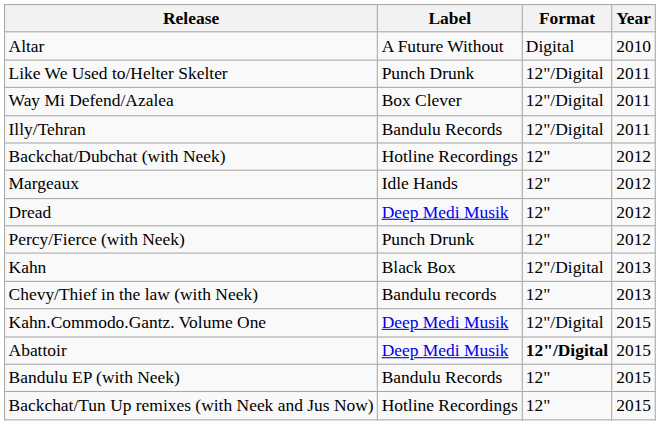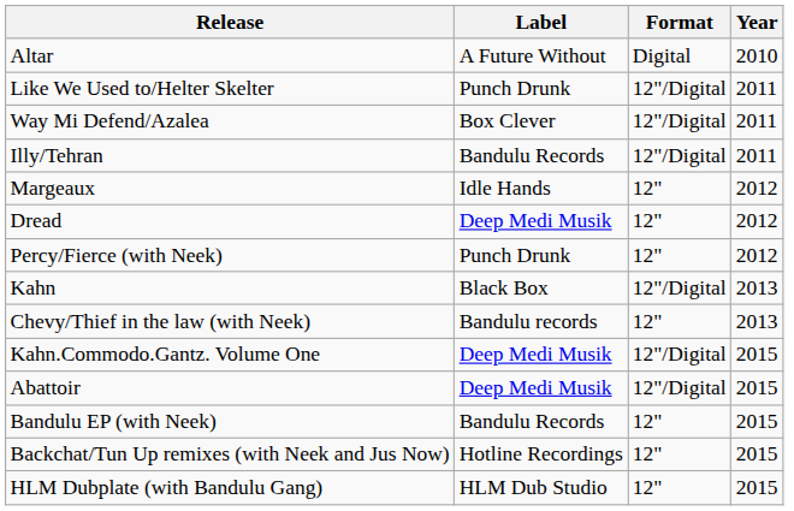 <table class="wikitable sortable">
 <tr>
 <th>Release</th>
 <th>Label</th>
 <th>Format</th>
 <th>Year</th>
 </tr>
 <tr>
 <td>Altar</td>
 <td>A Future Without</td>
 <td>Digital</td>
 <td>2010</td>
 </tr>
 <tr>
 <td>Like We Used to/Helter Skelter</td>
 <td>Punch Drunk</td>
 <td>12"/Digital</td>
 <td>2011</td>
 </tr>
 <tr>
 <td>Way Mi Defend/Azalea</td>
 <td>Box Clever</td>
 <td>12"/Digital</td>
 <td>2011</td>
 </tr>
 <tr>
 <td>Illy/Tehran</td>
 <td>Bandulu Records</td>
 <td>12"/Digital</td>
 <td>2011</td>
-</tr>
-<tr>
-<td>Backchat/Dubchat (with Neek)</td>
-<td>Hotline Recordings</td>
-<td>12"</td>
-<td>2012</td>
 </tr>
 <tr>
 <td>Margeaux</td>
 <td>Idle Hands</td>
 <td>12"</td>
 <td>2012</td>
 </tr>
 <tr>
 <td>Dread</td>
 <td><a href='#'>Deep Medi Musik</a></td>
 <td>12"</td>
 <td>2012</td>
 </tr>
 <tr>
 <td>Percy/Fierce (with Neek)</td>
 <td>Punch Drunk</td>
 <td>12"</td>
 <td>2012</td>
 </tr>
 <tr>
 <td>Kahn</td>
 <td>Black Box</td>
 <td>12"/Digital</td>
 <td>2013</td>
 </tr>
 <tr>
 <td>Chevy/Thief in the law (with Neek)</td>
 <td>Bandulu records</td>
 <td>12"</td>
 <td>2013</td>
 </tr>
 <tr>
 <td>Kahn.Commodo.Gantz. Volume One</td>
 <td><a href='#'>Deep Medi Musik</a></td>
 <td>12"/Digital</td>
 <td>2015</td>
 </tr>
 <tr>
 <td>Abattoir</td>
 <td><a href='#'>Deep Medi Musik</a></td>
-<td><strong>12"/Digital</strong></td>
+<td>12"/Digital</td>
 <td>2015</td>
 </tr>
 <tr>
 <td>Bandulu EP (with Neek)</td>
 <td>Bandulu Records</td>
 <td>12"</td>
 <td>2015</td>
 </tr>
 <tr>
 <td>Backchat/Tun Up remixes (with Neek and Jus Now)</td>
 <td>Hotline Recordings</td>
 <td>12"</td>
 <td>2015</td>
 </tr>
+<tr>
+<td>HLM Dubplate (with Bandulu Gang)</td>
+<td>HLM Dub Studio</td>
+<td>12"</td>
+<td>2015</td>
+</tr>
 </table>
